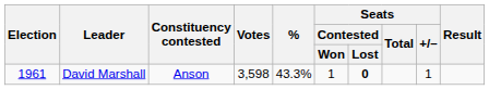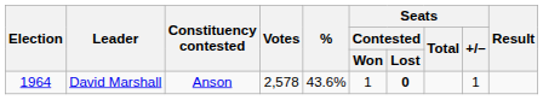 <table class=wikitable style="text-align: center;">
 <tr>
 <th rowspan=3>Election</th>
 <th rowspan=3>Leader</th>
 <th rowspan=3>Constituency<br>contested</th>
 <th rowspan=3>Votes</th>
 <th rowspan=3>%</th>
 <th colspan=4>Seats</th>
 <th rowspan=3>Result</th>
 </tr>
 <tr>
 <th colspan=2>Contested</th>
 <th rowspan=2>Total</th>
 <th rowspan=2>+/–</th>
 </tr>
 <tr>
 <th>Won</th>
 <th>Lost</th>
 </tr>
 <tr>
-<td><a href='#'>1961</a></td>
+<td><a href='#'>1964</a></td>
 <td><a href='#'>David Marshall</a></td>
 <td><a href='#'>Anson</a></td>
-<td>3,598</td>
-<td>43.3%</td>
+<td>2,578</td>
+<td>43.6%</td>
 <td>1</td>
 <td><strong>0</strong></td>
 <td></td>
 <td> 1</td>
 <td></td>
 </tr>
 </table>
